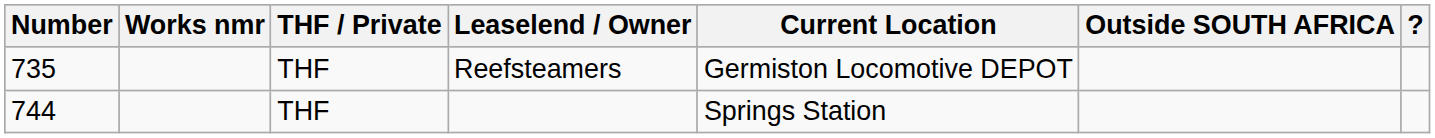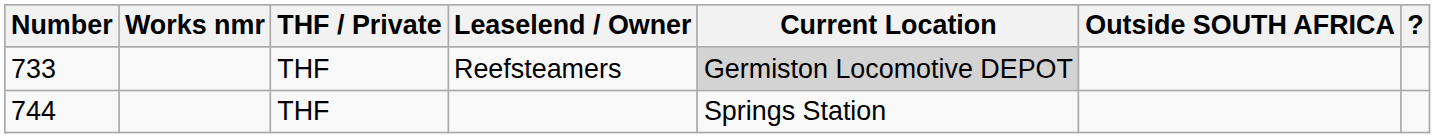 <table class="wikitable">
 <tr t>
 <th>Number</th>
 <th>Works nmr</th>
 <th>THF / Private</th>
 <th>Leaselend / Owner</th>
 <th>Current Location</th>
 <th>Outside SOUTH AFRICA</th>
 <th>?</th>
 </tr>
 <tr>
-<td>735</td>
+<td>733</td>
 <td></td>
 <td>THF</td>
 <td>Reefsteamers</td>
-<td>Germiston Locomotive DEPOT</td>
+<td style="background: lightgrey;">Germiston Locomotive DEPOT</td>
 <td></td>
 <td></td>
 </tr>
 <tr>
 <td>744</td>
 <td></td>
 <td>THF</td>
 <td></td>
 <td>Springs Station</td>
 <td></td>
 <td></td>
 </tr>
 </table>
